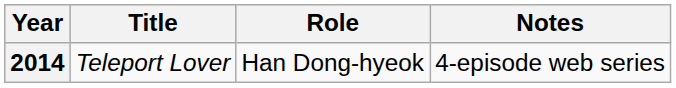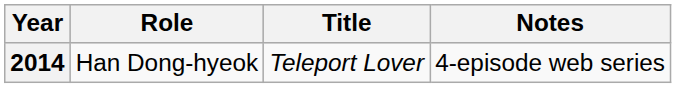 <table class="wikitable plainrowheaders sortable">
 <tr>
 <th scope="col">Year</th>
+<th scope="col">Role</th>
 <th scope="col">Title</th>
-<th scope="col">Role</th>
 <th scope="col">Notes</th>
 </tr>
 <tr>
 <th scope="row">2014</th>
+<td>Han Dong-hyeok</td>
 <td><em>Teleport Lover</em></td>
-<td>Han Dong-hyeok</td>
 <td>4-episode web series</td>
 </tr>
 </table>
